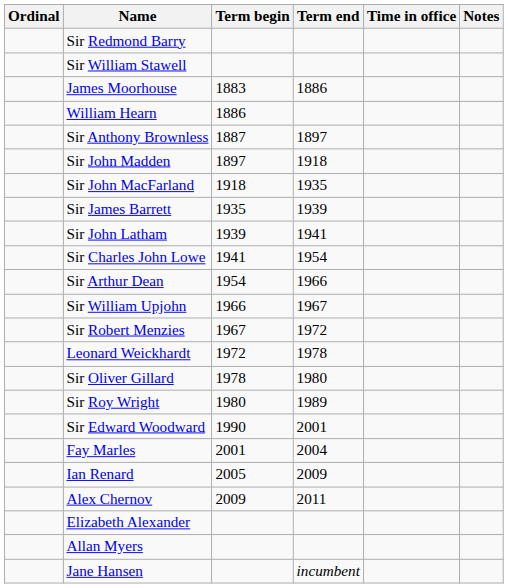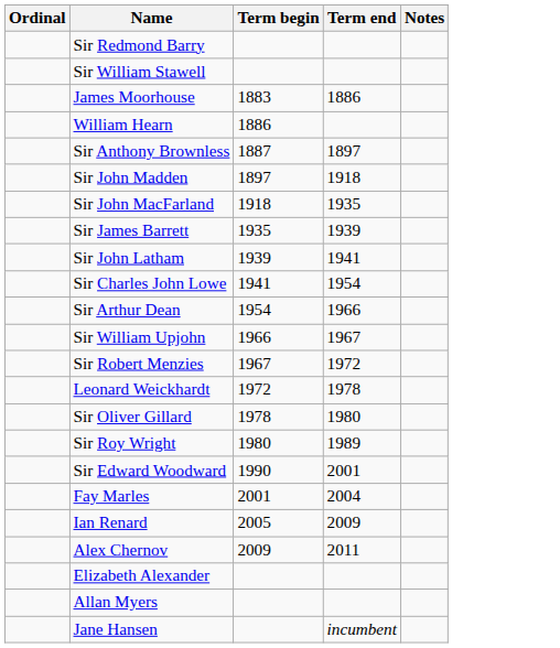 <table class="wikitable sortable">
 <tr>
 <th>Ordinal</th>
 <th>Name</th>
 <th>Term begin</th>
 <th>Term end</th>
-<th>Time in office</th>
 <th>Notes</th>
 </tr>
 <tr>
 <td></td>
 <td>Sir <a href='#'>Redmond Barry</a> </td>
 <td></td>
 <td></td>
-<td align=right></td>
 <td></td>
 </tr>
 <tr>
 <td></td>
 <td>Sir <a href='#'>William Stawell</a> </td>
 <td></td>
 <td></td>
-<td align=right></td>
 <td></td>
 </tr>
 <tr>
 <td></td>
 <td><a href='#'>James Moorhouse</a></td>
 <td>1883</td>
 <td>1886</td>
 <td></td>
-<td></td>
 </tr>
 <tr>
 <td></td>
 <td><a href='#'>William Hearn</a></td>
 <td>1886</td>
-<td></td>
 <td></td>
 <td></td>
 </tr>
 <tr>
 <td></td>
 <td>Sir <a href='#'>Anthony Brownless</a> </td>
 <td>1887</td>
 <td>1897</td>
 <td></td>
-<td></td>
 </tr>
 <tr>
 <td></td>
 <td>Sir <a href='#'>John Madden</a> </td>
 <td>1897</td>
 <td>1918</td>
-<td></td>
 <td></td>
 </tr>
 <tr>
 <td></td>
 <td>Sir <a href='#'>John MacFarland</a></td>
 <td>1918</td>
 <td>1935</td>
 <td></td>
-<td></td>
 </tr>
 <tr>
 <td></td>
 <td>Sir <a href='#'>James Barrett</a> </td>
 <td>1935</td>
 <td>1939</td>
-<td></td>
 <td></td>
 </tr>
 <tr>
 <td></td>
 <td>Sir <a href='#'>John Latham</a> </td>
 <td>1939</td>
 <td>1941</td>
 <td></td>
-<td></td>
 </tr>
 <tr>
 <td></td>
 <td>Sir <a href='#'>Charles John Lowe</a> </td>
 <td>1941</td>
 <td>1954</td>
-<td></td>
 <td></td>
 </tr>
 <tr>
 <td></td>
 <td>Sir <a href='#'>Arthur Dean</a> </td>
 <td>1954</td>
 <td>1966</td>
 <td></td>
-<td></td>
 </tr>
 <tr>
 <td></td>
 <td>Sir <a href='#'>William Upjohn</a> </td>
 <td>1966</td>
 <td>1967</td>
-<td></td>
 <td></td>
 </tr>
 <tr>
 <td></td>
 <td>Sir <a href='#'>Robert Menzies</a> </td>
 <td>1967</td>
 <td>1972</td>
 <td></td>
-<td></td>
 </tr>
 <tr>
 <td></td>
 <td><a href='#'>Leonard Weickhardt</a> </td>
 <td>1972</td>
 <td>1978</td>
-<td></td>
 <td></td>
 </tr>
 <tr>
 <td></td>
 <td>Sir <a href='#'>Oliver Gillard</a></td>
 <td>1978</td>
 <td>1980</td>
 <td></td>
-<td></td>
 </tr>
 <tr>
 <td></td>
 <td>Sir <a href='#'>Roy Wright</a> </td>
 <td>1980</td>
 <td>1989</td>
-<td></td>
 <td></td>
 </tr>
 <tr>
 <td></td>
 <td>Sir <a href='#'>Edward Woodward</a> </td>
 <td>1990</td>
 <td>2001</td>
 <td></td>
-<td></td>
 </tr>
 <tr>
 <td></td>
 <td><a href='#'>Fay Marles</a> </td>
 <td>2001</td>
 <td>2004</td>
-<td></td>
 <td></td>
 </tr>
 <tr>
 <td></td>
 <td><a href='#'>Ian Renard</a> </td>
 <td>2005</td>
 <td>2009</td>
 <td></td>
-<td></td>
 </tr>
 <tr>
 <td></td>
 <td><a href='#'>Alex Chernov</a> </td>
 <td>2009</td>
 <td>2011</td>
 <td></td>
-<td></td>
 </tr>
 <tr>
 <td></td>
 <td><a href='#'>Elizabeth Alexander</a> </td>
 <td></td>
 <td></td>
-<td align=right></td>
 <td></td>
 </tr>
 <tr>
 <td></td>
 <td><a href='#'>Allan Myers</a> </td>
 <td></td>
 <td></td>
-<td align=right></td>
 <td></td>
 </tr>
 <tr>
 <td></td>
 <td><a href='#'>Jane Hansen</a>  </td>
 <td></td>
 <td><em>incumbent</em></td>
-<td align=right></td>
 <td></td>
 </tr>
 </table>
